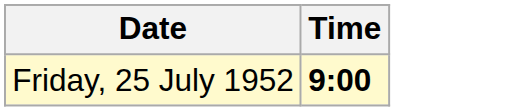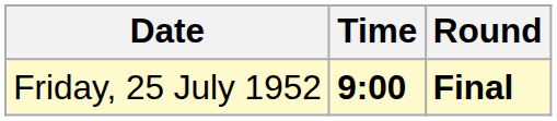 <table class="wikitable">
 <tr>
 <th>Date</th>
 <th>Time</th>
+<th>Round</th>
 </tr>
 <tr style=background:lemonchiffon>
 <td>Friday, 25 July 1952</td>
 <td><strong>9:00</strong></td>
+<td><strong>Final</strong></td>
 </tr>
 </table>
